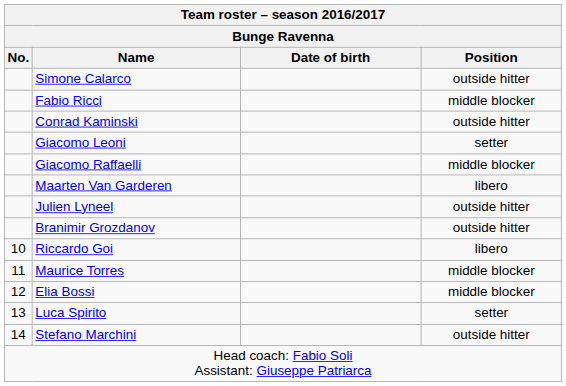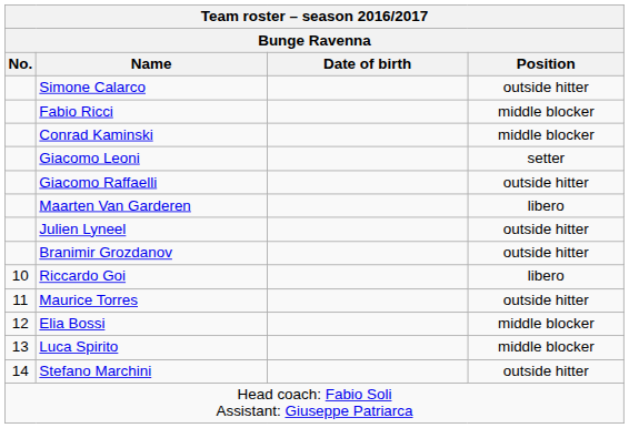 <table class="wikitable collapsible collapsed sortable" style="font-size:100%; text-align:center;">
 <tr>
 <th colspan=6>Team roster – season 2016/2017</th>
 </tr>
 <tr>
 <th colspan=6>Bunge Ravenna</th>
 </tr>
 <tr>
 <th>No.</th>
 <th style="width:15em">Name</th>
 <th style="width:13em">Date of birth</th>
 <th style="width:10em">Position</th>
 </tr>
 <tr>
 <td></td>
 <td align=left> <a href='#'>Simone Calarco</a></td>
 <td align=right></td>
 <td>outside hitter</td>
 </tr>
 <tr>
 <td></td>
 <td align=left> <a href='#'>Fabio Ricci</a></td>
 <td align=right></td>
 <td>middle blocker</td>
 </tr>
 <tr>
 <td></td>
 <td align=left> <a href='#'>Conrad Kaminski</a></td>
 <td align=right></td>
-<td>outside hitter</td>
+<td>middle blocker</td>
 </tr>
 <tr>
 <td></td>
 <td align=left> <a href='#'>Giacomo Leoni</a></td>
 <td align=right></td>
 <td>setter</td>
 </tr>
 <tr>
 <td></td>
 <td align=left> <a href='#'>Giacomo Raffaelli</a></td>
 <td align=right></td>
-<td>middle blocker</td>
+<td>outside hitter</td>
 </tr>
 <tr>
 <td></td>
 <td align=left> <a href='#'>Maarten Van Garderen</a></td>
 <td align=right></td>
 <td>libero</td>
 </tr>
 <tr>
 <td></td>
 <td align=left> <a href='#'>Julien Lyneel</a></td>
 <td align=right></td>
 <td>outside hitter</td>
 </tr>
 <tr>
 <td></td>
 <td align=left> <a href='#'>Branimir Grozdanov</a></td>
 <td align=right></td>
 <td>outside hitter</td>
 </tr>
 <tr>
 <td>10</td>
 <td align=left> <a href='#'>Riccardo Goi</a></td>
 <td align=right></td>
 <td>libero</td>
 </tr>
 <tr>
 <td>11</td>
 <td align=left> <a href='#'>Maurice Torres</a></td>
 <td align=right></td>
-<td>middle blocker</td>
+<td>outside hitter</td>
 </tr>
 <tr>
 <td>12</td>
 <td align=left> <a href='#'>Elia Bossi</a></td>
 <td align=right></td>
 <td>middle blocker</td>
 </tr>
 <tr>
 <td>13</td>
 <td align=left> <a href='#'>Luca Spirito</a></td>
 <td align=right></td>
-<td>setter</td>
+<td>middle blocker</td>
 </tr>
 <tr>
 <td>14</td>
 <td align=left> <a href='#'>Stefano Marchini</a></td>
 <td align=right></td>
 <td>outside hitter</td>
 </tr>
 <tr>
 <td colspan=4>Head coach: <a href='#'>Fabio Soli</a><br>Assistant: <a href='#'>Giuseppe Patriarca</a></td>
 </tr>
 </table>
